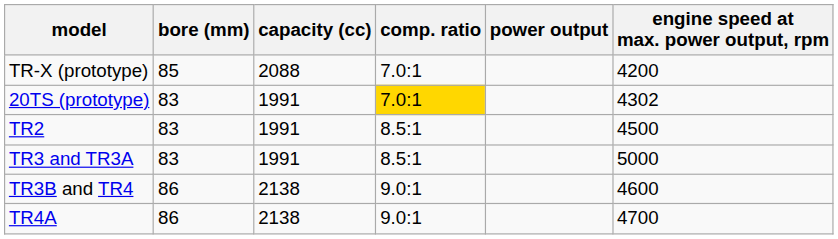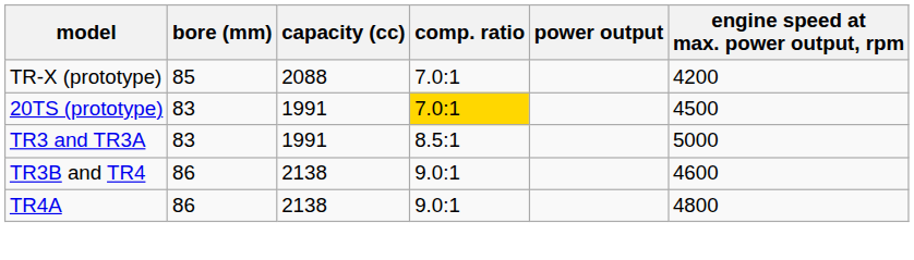 <table class="wikitable" style="float: center;">
 <tr>
 <th>model</th>
 <th>bore (mm)</th>
 <th>capacity (cc)</th>
 <th>comp. ratio</th>
 <th>power output</th>
 <th>engine speed at<br> max. power output, rpm</th>
 </tr>
 <tr>
 <td>TR-X (prototype)</td>
 <td>85</td>
 <td>2088</td>
 <td>7.0:1</td>
 <td></td>
 <td>4200</td>
 </tr>
 <tr>
 <td><a href='#'>20TS (prototype)</a></td>
 <td>83</td>
 <td>1991</td>
 <td style="background: gold;">7.0:1</td>
-<td></td>
-<td>4302</td>
-</tr>
-<tr>
-<td><a href='#'>TR2</a></td>
-<td>83</td>
-<td>1991</td>
-<td>8.5:1</td>
 <td></td>
 <td>4500</td>
 </tr>
 <tr>
 <td><a href='#'>TR3 and TR3A</a></td>
 <td>83</td>
 <td>1991</td>
 <td>8.5:1</td>
 <td></td>
 <td>5000</td>
 </tr>
 <tr>
 <td><a href='#'>TR3B</a> and <a href='#'>TR4</a></td>
 <td>86</td>
 <td>2138</td>
 <td>9.0:1</td>
 <td></td>
 <td>4600</td>
 </tr>
 <tr>
 <td><a href='#'>TR4A</a></td>
 <td>86</td>
 <td>2138</td>
 <td>9.0:1</td>
 <td></td>
-<td>4700</td>
+<td>4800</td>
 </tr>
 </table>
